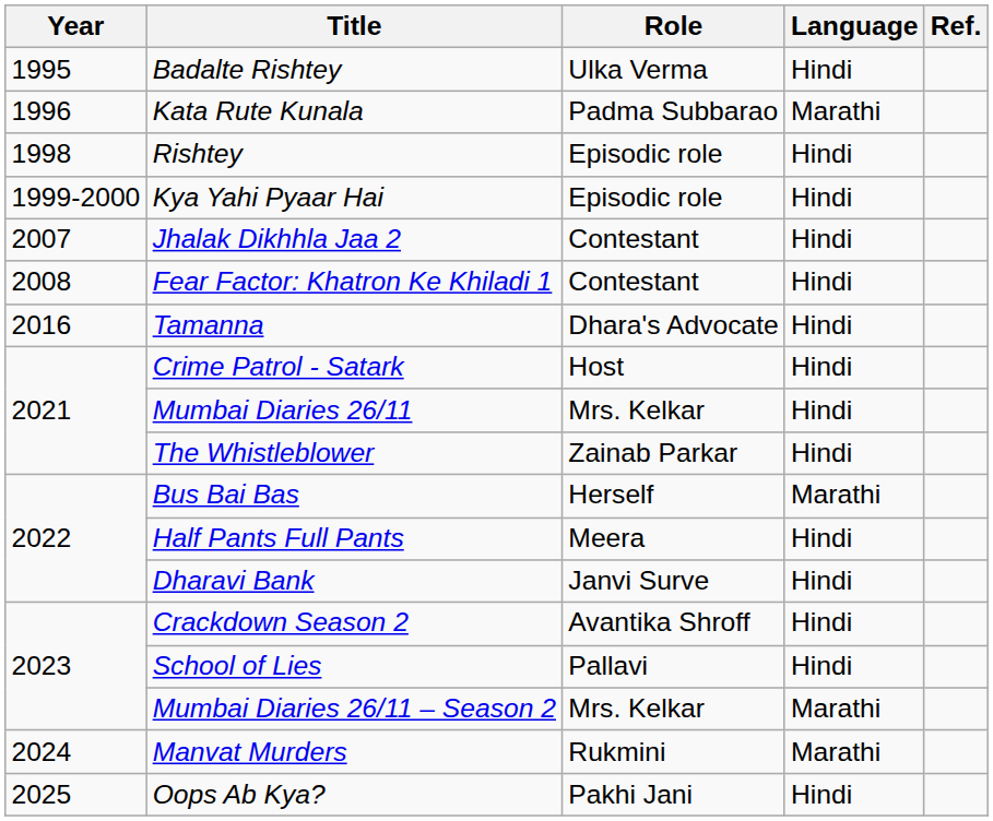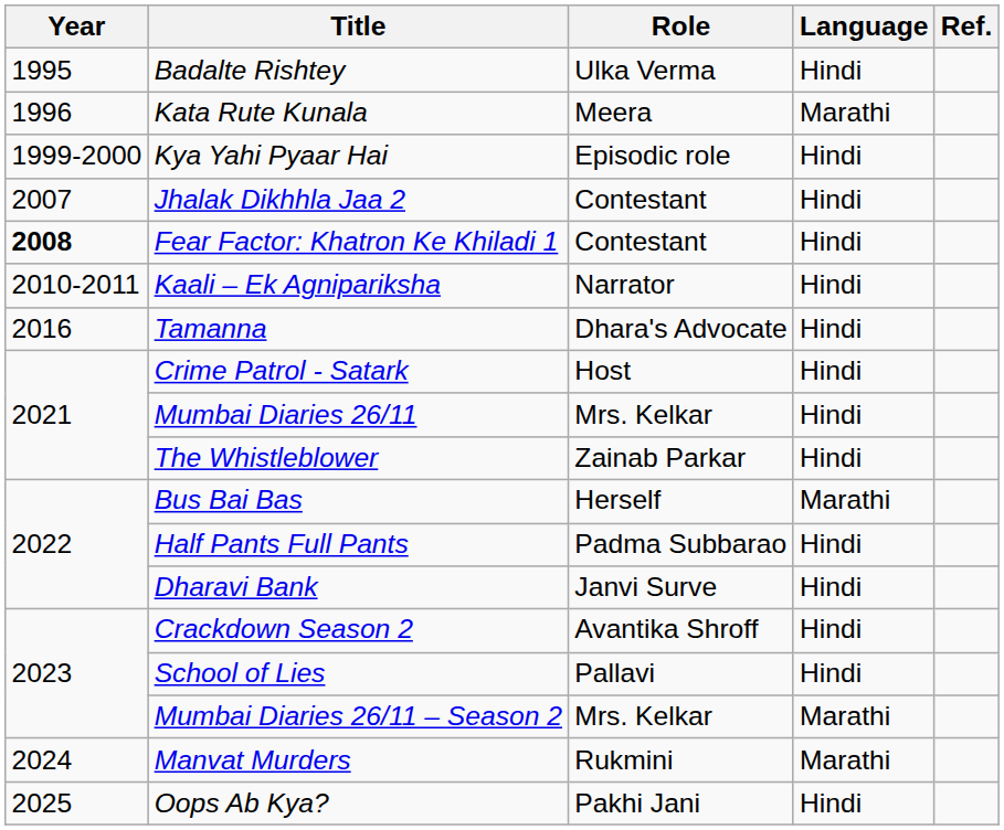 <table class="wikitable sortable">
 <tr>
 <th>Year</th>
 <th>Title</th>
 <th>Role</th>
 <th>Language</th>
 <th class="unsortable">Ref.</th>
 </tr>
 <tr>
 <td>1995</td>
 <td><em>Badalte Rishtey</em></td>
 <td>Ulka Verma</td>
 <td>Hindi</td>
 <td></td>
 </tr>
 <tr>
 <td>1996</td>
 <td><em>Kata Rute Kunala</em></td>
-<td>Padma Subbarao</td>
+<td>Meera</td>
 <td>Marathi</td>
-<td></td>
-</tr>
-<tr>
-<td>1998</td>
-<td><em>Rishtey</em></td>
-<td>Episodic role</td>
-<td>Hindi</td>
 <td></td>
 </tr>
 <tr>
 <td>1999-2000</td>
 <td><em>Kya Yahi Pyaar Hai</em></td>
 <td>Episodic role</td>
 <td>Hindi</td>
 <td></td>
 </tr>
 <tr>
 <td>2007</td>
 <td><a href='#'><em>Jhalak Dikhhla Jaa 2</em></a></td>
 <td>Contestant</td>
 <td>Hindi</td>
 <td></td>
 </tr>
 <tr>
-<td>2008</td>
+<td><strong>2008</strong></td>
 <td><a href='#'><em>Fear Factor: Khatron Ke Khiladi 1</em></a></td>
 <td>Contestant</td>
+<td>Hindi</td>
+<td></td>
+</tr>
+<tr>
+<td>2010-2011</td>
+<td><em><a href='#'>Kaali – Ek Agnipariksha</a></em></td>
+<td>Narrator</td>
 <td>Hindi</td>
 <td></td>
 </tr>
 <tr>
 <td>2016</td>
 <td><a href='#'><em>Tamanna</em></a></td>
 <td>Dhara's Advocate</td>
 <td>Hindi</td>
 <td></td>
 </tr>
 <tr>
 <td rowspan="3">2021</td>
 <td><a href='#'><em>Crime Patrol - Satark</em></a></td>
 <td>Host</td>
 <td>Hindi</td>
 <td></td>
 </tr>
 <tr>
 <td><em><a href='#'>Mumbai Diaries 26/11</a></em></td>
 <td>Mrs. Kelkar</td>
 <td>Hindi</td>
 <td></td>
 </tr>
 <tr>
 <td><a href='#'><em>The Whistleblower</em></a></td>
 <td>Zainab Parkar</td>
 <td>Hindi</td>
 <td></td>
 </tr>
 <tr>
 <td rowspan="3">2022</td>
 <td><em><a href='#'>Bus Bai Bas</a></em></td>
 <td>Herself</td>
 <td>Marathi</td>
 <td></td>
 </tr>
 <tr>
 <td><em><a href='#'>Half Pants Full Pants</a></em></td>
-<td>Meera</td>
+<td>Padma Subbarao</td>
 <td>Hindi</td>
 <td></td>
 </tr>
 <tr>
 <td><em><a href='#'>Dharavi Bank</a></em></td>
 <td>Janvi Surve</td>
 <td>Hindi</td>
 <td></td>
 </tr>
 <tr>
 <td rowspan="3">2023</td>
 <td><em><a href='#'>Crackdown Season 2</a></em></td>
 <td>Avantika Shroff</td>
 <td>Hindi</td>
 <td></td>
 </tr>
 <tr>
 <td><em><a href='#'>School of Lies</a></em></td>
 <td>Pallavi</td>
 <td>Hindi</td>
 <td></td>
 </tr>
 <tr>
 <td><em><a href='#'>Mumbai Diaries 26/11 – Season 2</a></em></td>
 <td>Mrs. Kelkar</td>
 <td>Marathi</td>
 <td></td>
 </tr>
 <tr>
 <td>2024</td>
 <td><em><a href='#'>Manvat Murders</a></em></td>
 <td>Rukmini</td>
 <td>Marathi</td>
 <td></td>
 </tr>
 <tr>
 <td>2025</td>
 <td><em>Oops Ab Kya?</em></td>
 <td>Pakhi Jani</td>
 <td>Hindi</td>
 <td></td>
 </tr>
 </table>
